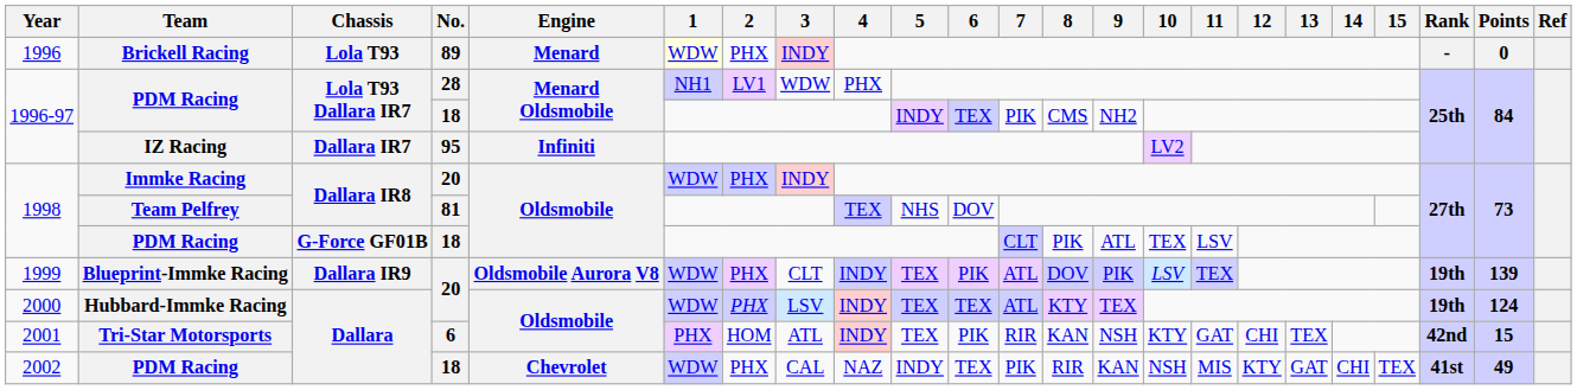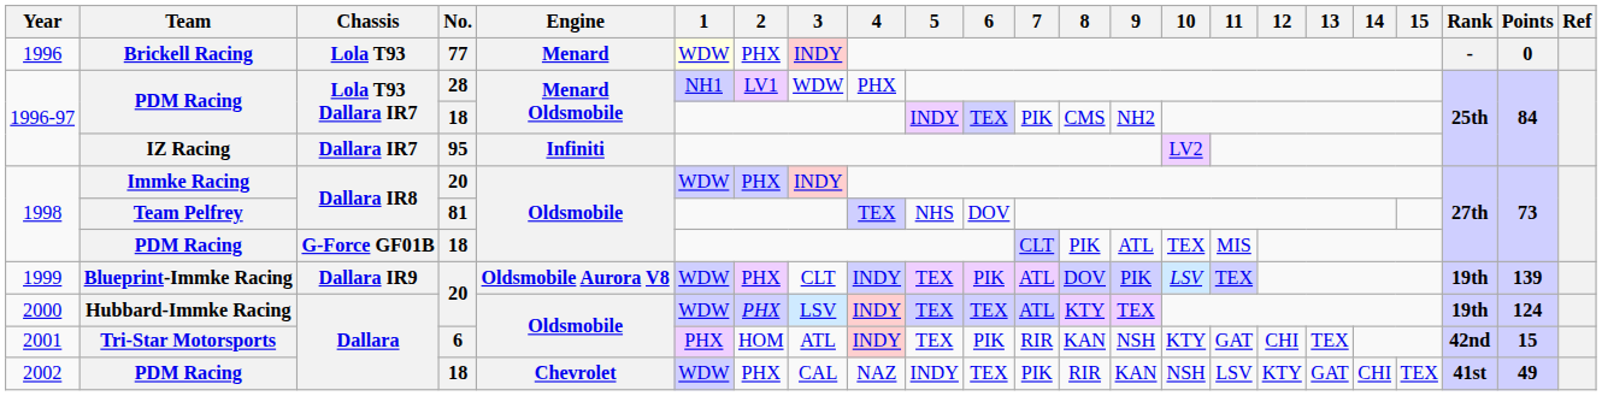 <table class="wikitable" style="text-align:center; font-size:90%">
 <tr>
 <th>Year</th>
 <th>Team</th>
 <th>Chassis</th>
 <th>No.</th>
 <th>Engine</th>
 <th>1</th>
 <th>2</th>
 <th>3</th>
 <th>4</th>
 <th>5</th>
 <th>6</th>
 <th>7</th>
 <th>8</th>
 <th>9</th>
 <th>10</th>
 <th>11</th>
 <th>12</th>
 <th>13</th>
 <th>14</th>
 <th>15</th>
 <th>Rank</th>
 <th>Points</th>
 <th>Ref</th>
 </tr>
 <tr>
 <td rowspan=1><a href='#'>1996</a></td>
 <th rowspan=1><a href='#'>Brickell Racing</a></th>
 <th><a href='#'>Lola</a> T93</th>
-<th>89</th>
+<th>77</th>
 <th rowspan=1><a href='#'>Menard</a></th>
 <td style="background: lightyellow;"><a href='#'>WDW</a></td>
 <td><a href='#'>PHX</a></td>
 <td style="background:#FFCFCF;"><a href='#'>INDY</a><br></td>
 <td colspan=12></td>
 <th>-</th>
 <th>0</th>
 <th></th>
 </tr>
 <tr>
 <td rowspan=3><a href='#'>1996-97</a></td>
 <th rowspan=2><a href='#'>PDM Racing</a></th>
 <th rowspan=2><a href='#'>Lola</a> T93<small></small><br><a href='#'>Dallara</a> IR7<small></small></th>
 <th>28</th>
 <th rowspan=2><a href='#'>Menard</a><small></small><br><a href='#'>Oldsmobile</a><small></small></th>
 <td style="background:#CFCFFF;"><a href='#'>NH1</a><br></td>
 <td style="background:#EFCFFF;"><a href='#'>LV1</a><br></td>
 <td><a href='#'>WDW</a></td>
 <td><a href='#'>PHX</a></td>
 <td colspan=11></td>
 <th rowspan=3 style="background:#CFCFFF;">25th</th>
 <th rowspan=3 style="background:#CFCFFF;">84</th>
 <th rowspan=3></th>
 </tr>
 <tr>
 <th>18</th>
 <td colspan=4></td>
 <td style="background:#EFCFFF;"><a href='#'>INDY</a><br></td>
 <td style="background:#CFCFFF;"><a href='#'>TEX</a><br></td>
 <td><a href='#'>PIK</a></td>
 <td><a href='#'>CMS</a></td>
 <td><a href='#'>NH2</a></td>
 <td colspan=6></td>
 </tr>
 <tr>
 <th rowspan=1>IZ Racing</th>
 <th rowspan=1><a href='#'>Dallara</a> IR7</th>
 <th>95</th>
 <th rowspan=1><a href='#'>Infiniti</a></th>
 <td colspan=9></td>
 <td style="background:#EFCFFF;"><a href='#'>LV2</a><br></td>
 <td colspan=5></td>
 </tr>
 <tr>
 <td rowspan=3><a href='#'>1998</a></td>
 <th rowspan=1><a href='#'>Immke Racing</a></th>
 <th rowspan=2><a href='#'>Dallara</a> IR8</th>
 <th>20</th>
 <th rowspan=3><a href='#'>Oldsmobile</a></th>
 <td style="background:#CFCFFF;"><a href='#'>WDW</a><br></td>
 <td style="background:#CFCFFF;"><a href='#'>PHX</a><br></td>
 <td style="background:#FFCFCF;"><a href='#'>INDY</a><br></td>
 <td colspan=12></td>
 <th rowspan=3 style="background:#CFCFFF;">27th</th>
 <th rowspan=3 style="background:#CFCFFF;">73</th>
 <th rowspan=3></th>
 </tr>
 <tr>
 <th rowspan=1><a href='#'>Team Pelfrey</a></th>
 <th>81</th>
 <td colspan=3></td>
 <td style="background:#CFCFFF;"><a href='#'>TEX</a><br></td>
 <td><a href='#'>NHS</a></td>
 <td><a href='#'>DOV</a></td>
 <td colspan=8></td>
 </tr>
 <tr>
 <th rowspan=1><a href='#'>PDM Racing</a></th>
 <th rowspan=1><a href='#'>G-Force</a> GF01B</th>
 <th>18</th>
 <td colspan=6></td>
 <td style="background:#CFCFFF;"><a href='#'>CLT</a><br></td>
 <td><a href='#'>PIK</a></td>
 <td><a href='#'>ATL</a></td>
 <td><a href='#'>TEX</a></td>
-<td><a href='#'>LSV</a></td>
+<td><a href='#'>MIS</a></td>
 <td colspan=4></td>
 </tr>
 <tr>
 <td rowspan=1><a href='#'>1999</a></td>
 <th rowspan=1><a href='#'>Blueprint</a>-Immke Racing</th>
 <th><a href='#'>Dallara</a> IR9</th>
 <th rowspan=2>20</th>
 <th rowspan=1><a href='#'>Oldsmobile</a> <a href='#'>Aurora</a> <a href='#'>V8</a></th>
 <td style="background:#CFCFFF;"><a href='#'>WDW</a><br></td>
 <td style="background:#EFCFFF;"><a href='#'>PHX</a><br></td>
 <td><a href='#'>CLT</a><br></td>
 <td style="background:#CFCFFF;"><a href='#'>INDY</a><br></td>
 <td style="background:#EFCFFF;"><a href='#'>TEX</a><br></td>
 <td style="background:#EFCFFF;"><a href='#'>PIK</a><br></td>
 <td style="background:#EFCFFF;"><a href='#'>ATL</a><br></td>
 <td style="background:#CFCFFF;"><a href='#'>DOV</a><br></td>
 <td style="background:#CFCFFF;"><a href='#'>PIK</a><br></td>
 <td style="background:#CFEAFF;"><em><a href='#'>LSV</a></em><br></td>
 <td style="background:#CFCFFF;"><a href='#'>TEX</a><br></td>
 <td colspan=4></td>
 <th rowspan=1 style="background:#CFCFFF;">19th</th>
 <th rowspan=1 style="background:#CFCFFF;">139</th>
 <th></th>
 </tr>
 <tr>
 <td rowspan=1><a href='#'>2000</a></td>
 <th rowspan=1>Hubbard-Immke Racing</th>
 <th rowspan=3><a href='#'>Dallara</a></th>
 <th rowspan=2><a href='#'>Oldsmobile</a></th>
 <td style="background:#CFCFFF;"><a href='#'>WDW</a><br></td>
 <td style="background:#CFCFFF;"><em><a href='#'>PHX</a></em><br></td>
 <td style="background:#CFEAFF;"><a href='#'>LSV</a><br></td>
 <td style="background:#FFCFCF;"><a href='#'>INDY</a><br></td>
 <td style="background:#CFCFFF;"><a href='#'>TEX</a><br></td>
 <td style="background:#CFCFFF;"><a href='#'>TEX</a><br></td>
 <td style="background:#CFCFFF;"><a href='#'>ATL</a><br></td>
 <td style="background:#EFCFFF;"><a href='#'>KTY</a><br></td>
 <td style="background:#EFCFFF;"><a href='#'>TEX</a><br></td>
 <td colspan=6></td>
 <th rowspan=1 style="background:#CFCFFF;">19th</th>
 <th rowspan=1 style="background:#CFCFFF;">124</th>
 <th></th>
 </tr>
 <tr>
 <td rowspan=1><a href='#'>2001</a></td>
 <th><a href='#'>Tri-Star Motorsports</a></th>
 <th>6</th>
 <td style="background:#EFCFFF;"><a href='#'>PHX</a><br></td>
 <td><a href='#'>HOM</a></td>
 <td><a href='#'>ATL</a></td>
 <td style="background:#FFCFCF;"><a href='#'>INDY</a><br></td>
 <td><a href='#'>TEX</a></td>
 <td><a href='#'>PIK</a></td>
 <td><a href='#'>RIR</a></td>
 <td><a href='#'>KAN</a></td>
 <td><a href='#'>NSH</a></td>
 <td><a href='#'>KTY</a></td>
 <td><a href='#'>GAT</a></td>
 <td><a href='#'>CHI</a></td>
 <td><a href='#'>TEX</a></td>
 <td colspan=2></td>
 <th rowspan=1 style="background:#CFCFFF;">42nd</th>
 <th rowspan=1 style="background:#CFCFFF;">15</th>
 <th></th>
 </tr>
 <tr>
 <td rowspan=1><a href='#'>2002</a></td>
 <th><a href='#'>PDM Racing</a></th>
 <th>18</th>
 <th rowspan=1><a href='#'>Chevrolet</a></th>
 <td style="background:#CFCFFF;"><a href='#'>WDW</a><br></td>
 <td><a href='#'>PHX</a><br></td>
 <td><a href='#'>CAL</a></td>
 <td><a href='#'>NAZ</a></td>
 <td><a href='#'>INDY</a></td>
 <td><a href='#'>TEX</a></td>
 <td><a href='#'>PIK</a></td>
 <td><a href='#'>RIR</a></td>
 <td><a href='#'>KAN</a></td>
 <td><a href='#'>NSH</a></td>
-<td><a href='#'>MIS</a></td>
+<td><a href='#'>LSV</a></td>
 <td><a href='#'>KTY</a></td>
 <td><a href='#'>GAT</a></td>
 <td><a href='#'>CHI</a></td>
 <td><a href='#'>TEX</a></td>
 <th rowspan=1 style="background:#CFCFFF;">41st</th>
 <th rowspan=1 style="background:#CFCFFF;">49</th>
 <th></th>
 </tr>
 </table>
